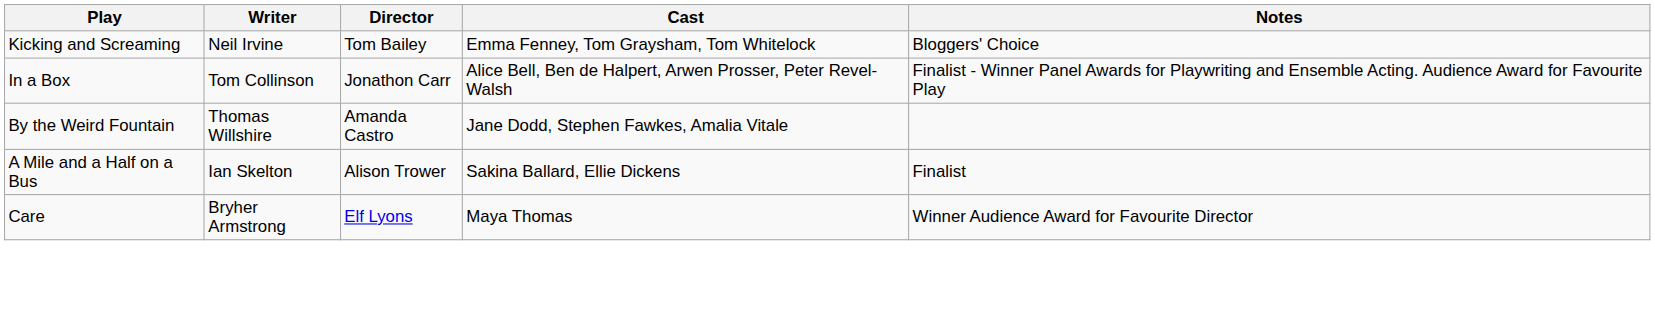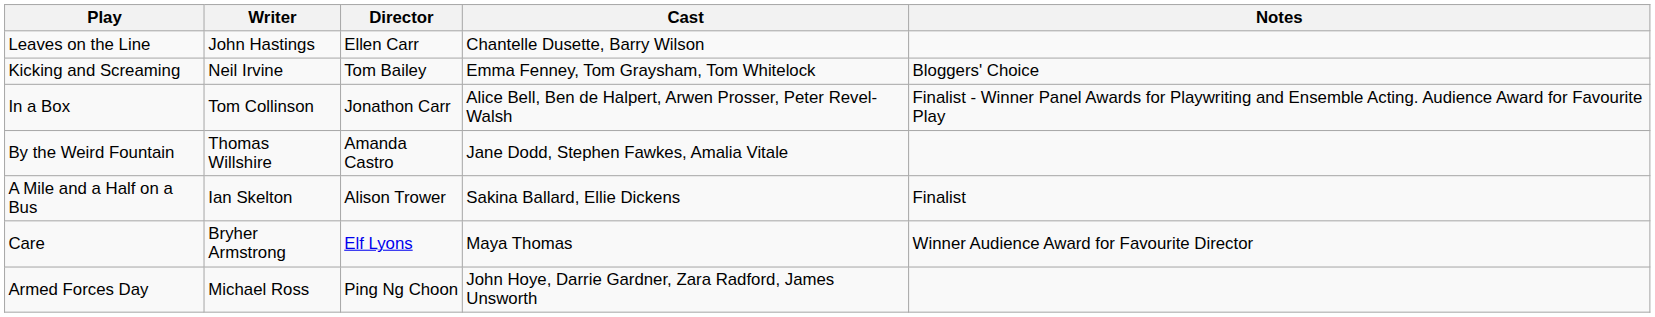 <table class="wikitable">
 <tr>
 <th>Play</th>
 <th>Writer</th>
 <th>Director</th>
 <th>Cast</th>
 <th>Notes</th>
+</tr>
+<tr>
+<td>Leaves on the Line</td>
+<td>John Hastings</td>
+<td>Ellen Carr</td>
+<td>Chantelle Dusette, Barry Wilson</td>
+<td></td>
 </tr>
 <tr>
 <td>Kicking and Screaming</td>
 <td>Neil Irvine</td>
 <td>Tom Bailey</td>
 <td>Emma Fenney, Tom Graysham, Tom Whitelock</td>
 <td>Bloggers' Choice</td>
 </tr>
 <tr>
 <td>In a Box</td>
 <td>Tom Collinson</td>
 <td>Jonathon Carr</td>
 <td>Alice Bell, Ben de Halpert, Arwen Prosser, Peter Revel-Walsh</td>
 <td>Finalist - Winner Panel Awards for Playwriting and Ensemble Acting. Audience Award for Favourite Play</td>
 </tr>
 <tr>
 <td>By the Weird Fountain</td>
 <td>Thomas Willshire</td>
 <td>Amanda Castro</td>
 <td>Jane Dodd, Stephen Fawkes, Amalia Vitale</td>
 <td></td>
 </tr>
 <tr>
 <td>A Mile and a Half on a Bus</td>
 <td>Ian Skelton</td>
 <td>Alison Trower</td>
 <td>Sakina Ballard, Ellie Dickens</td>
 <td>Finalist</td>
 </tr>
 <tr>
 <td>Care</td>
 <td>Bryher Armstrong</td>
 <td><a href='#'>Elf Lyons</a></td>
 <td>Maya Thomas</td>
 <td>Winner Audience Award for Favourite Director</td>
 </tr>
+<tr>
+<td>Armed Forces Day</td>
+<td>Michael Ross</td>
+<td>Ping Ng Choon</td>
+<td>John Hoye, Darrie Gardner, Zara Radford, James Unsworth</td>
+<td></td>
+</tr>
 </table>
